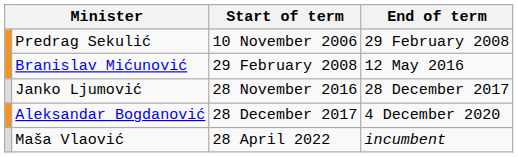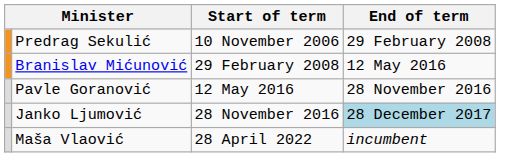 <table class="wikitable">
 <tr>
 <th colspan=2>Minister</th>
 <th>Start of term</th>
 <th>End of term</th>
 </tr>
 <tr>
 <th style="background:#F6931D;"></th>
 <td>Predrag Sekulić</td>
 <td>10 November 2006</td>
 <td>29 February 2008</td>
 </tr>
 <tr>
 <th style="background:#F6931D;"></th>
 <td><a href='#'>Branislav Mićunović</a></td>
 <td>29 February 2008</td>
 <td>12 May 2016</td>
 </tr>
 <tr>
 <th style="background:#dddddd;"></th>
+<td>Pavle Goranović</td>
+<td>12 May 2016</td>
+<td>28 November 2016</td>
+</tr>
+<tr>
+<th style="background:#dddddd;"></th>
 <td>Janko Ljumović</td>
 <td>28 November 2016</td>
-<td>28 December 2017</td>
-</tr>
-<tr>
-<th style="background:#F6931D;"></th>
-<td><a href='#'>Aleksandar Bogdanović</a></td>
-<td>28 December 2017</td>
-<td>4 December 2020</td>
+<td style="background: lightblue;">28 December 2017</td>
 </tr>
 <tr>
 <th style="background:#dddddd;"></th>
 <td>Maša Vlaović</td>
 <td>28 April 2022</td>
 <td><em>incumbent</em></td>
 </tr>
 </table>
